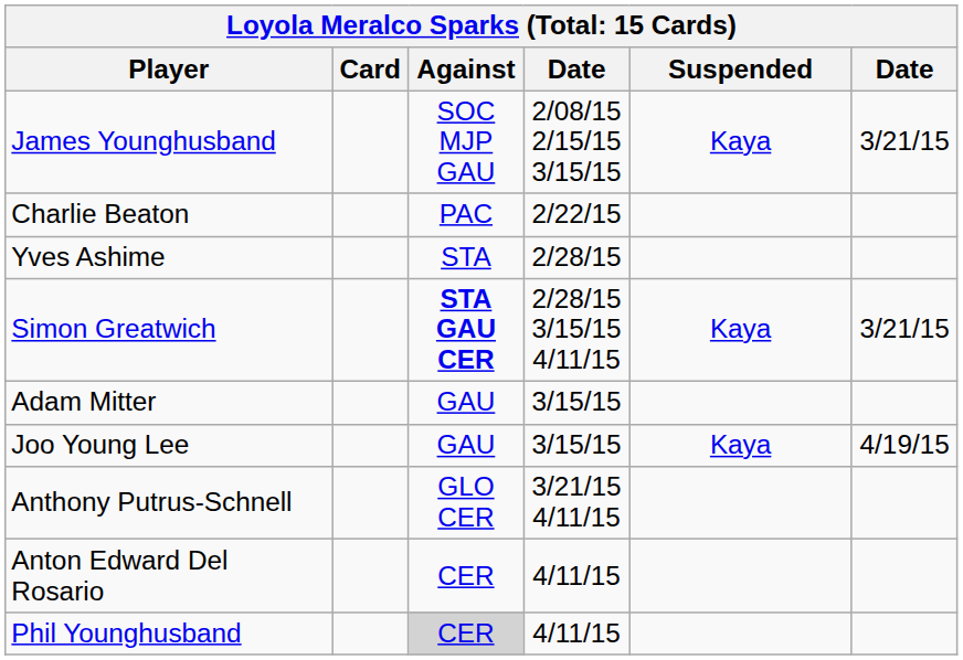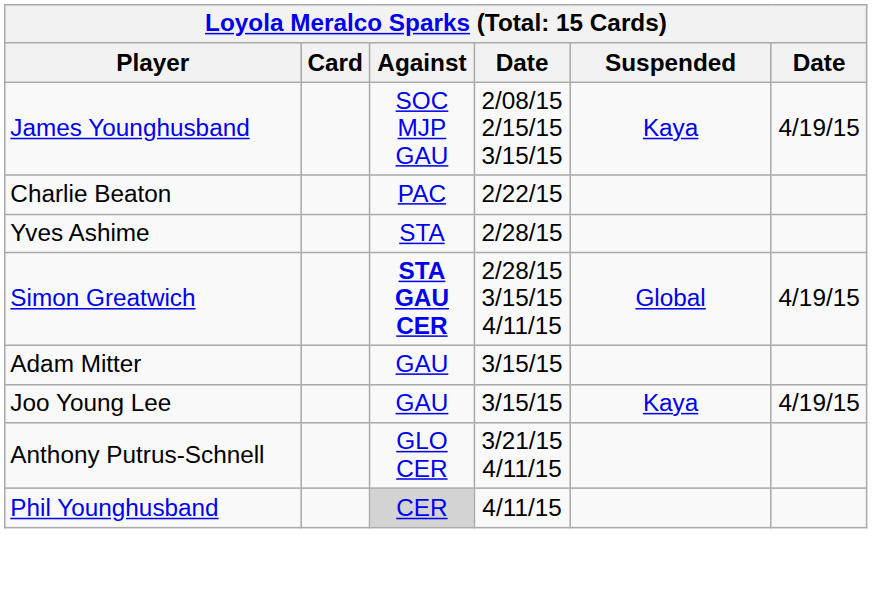 <table class="wikitable collapsible collapsed">
 <tr>
 <th colspan="6" style="width:560px"><a href='#'>Loyola Meralco Sparks</a> (Total: 15 Cards)			</th>
 </tr>
 <tr>
 <th style="width:180px">Player</th>
 <th style="width: 30px">Card</th>
 <th style="width: 50px">Against</th>
 <th style="width: 50px">Date</th>
 <th style="width:120px">Suspended</th>
 <th style="width: 50px">Date</th>
 </tr>
 <tr>
 <td style="text-align:left"> <a href='#'>James Younghusband</a></td>
 <td style="text-align:center"><br><br></td>
 <td style="text-align:center"><a href='#'>SOC</a><br><a href='#'>MJP</a><br><a href='#'>GAU</a></td>
 <td style="text-align:center">2/08/15<br>2/15/15<br>3/15/15</td>
 <td style="text-align:center"><a href='#'>Kaya</a></td>
-<td style="text-align:center">3/21/15</td>
+<td style="text-align:center">4/19/15</td>
 </tr>
 <tr>
 <td style="text-align:left"> Charlie Beaton</td>
 <td style="text-align:center"></td>
 <td style="text-align:center"><a href='#'>PAC</a></td>
 <td style="text-align:center">2/22/15</td>
 <td style="text-align:center"></td>
 <td style="text-align:center"></td>
 </tr>
 <tr>
 <td style="text-align:left"> Yves Ashime</td>
 <td style="text-align:center"></td>
 <td style="text-align:center"><a href='#'>STA</a></td>
 <td style="text-align:center">2/28/15</td>
 <td style="text-align:center"></td>
 <td style="text-align:center"></td>
 </tr>
 <tr>
 <td style="text-align:left"> <a href='#'>Simon Greatwich</a></td>
 <td style="text-align:center"><br><br></td>
 <td style="text-align:center"><strong><a href='#'>STA</a><br><a href='#'>GAU</a><br><a href='#'>CER</a></strong></td>
 <td style="text-align:center">2/28/15<br>3/15/15<br>4/11/15</td>
-<td style="text-align:center"><a href='#'>Kaya</a></td>
-<td style="text-align:center">3/21/15</td>
+<td style="text-align:center"><a href='#'>Global</a></td>
+<td style="text-align:center">4/19/15</td>
 </tr>
 <tr>
 <td style="text-align:left"> Adam Mitter</td>
 <td style="text-align:center"></td>
 <td style="text-align:center"><a href='#'>GAU</a></td>
 <td style="text-align:center">3/15/15</td>
 <td style="text-align:center"></td>
 <td style="text-align:center"></td>
 </tr>
 <tr>
 <td style="text-align:left"> Joo Young Lee</td>
 <td style="text-align:center"></td>
 <td style="text-align:center"><a href='#'>GAU</a></td>
 <td style="text-align:center">3/15/15</td>
 <td style="text-align:center"><a href='#'>Kaya</a></td>
 <td style="text-align:center">4/19/15</td>
 </tr>
 <tr>
 <td style="text-align:left"> Anthony Putrus-Schnell</td>
 <td style="text-align:center"><br></td>
 <td style="text-align:center"><a href='#'>GLO</a><br><a href='#'>CER</a></td>
 <td style="text-align:center">3/21/15<br>4/11/15</td>
 <td style="text-align:center"></td>
 <td style="text-align:center"></td>
 </tr>
 <tr>
-<td style="text-align:left"> Anton Edward Del Rosario</td>
-<td style="text-align:center"><br></td>
-<td style="text-align:center"><a href='#'>CER</a></td>
-<td style="text-align:center">4/11/15</td>
-<td style="text-align:center"></td>
-<td style="text-align:center"></td>
-</tr>
-<tr>
 <td style="text-align:left"> <a href='#'>Phil Younghusband</a></td>
 <td style="text-align:center"></td>
 <td style="background: lightgrey; text-align:center"><a href='#'>CER</a></td>
 <td style="text-align:center">4/11/15</td>
 <td style="text-align:center"></td>
 <td style="text-align:center"></td>
 </tr>
 </table>
